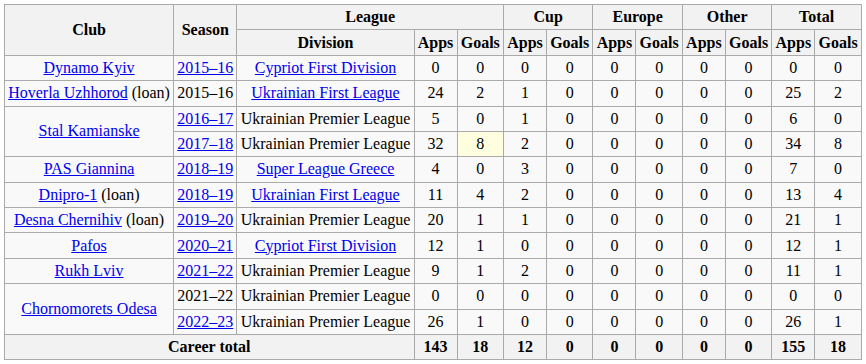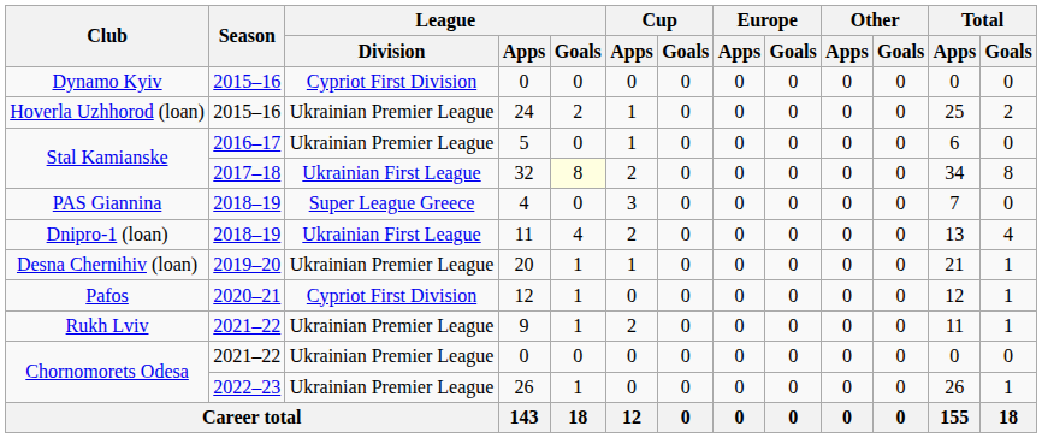 <table class="wikitable" style="text-align:center">
 <tr>
 <th rowspan="2">Club</th>
 <th rowspan="2">Season</th>
 <th colspan="3">League</th>
 <th colspan="2">Cup</th>
 <th colspan="2">Europe</th>
 <th colspan="2">Other</th>
 <th colspan="2">Total</th>
 </tr>
 <tr>
 <th>Division</th>
 <th>Apps</th>
 <th>Goals</th>
 <th>Apps</th>
 <th>Goals</th>
 <th>Apps</th>
 <th>Goals</th>
 <th>Apps</th>
 <th>Goals</th>
 <th>Apps</th>
 <th>Goals</th>
 </tr>
 <tr>
 <td><a href='#'>Dynamo Kyiv</a></td>
 <td><a href='#'>2015–16</a></td>
 <td><a href='#'>Cypriot First Division</a></td>
 <td>0</td>
 <td>0</td>
 <td>0</td>
 <td>0</td>
 <td>0</td>
 <td>0</td>
 <td>0</td>
 <td>0</td>
 <td>0</td>
 <td>0</td>
 </tr>
 <tr>
 <td><a href='#'>Hoverla Uzhhorod</a> (loan)</td>
 <td>2015–16</td>
-<td><a href='#'>Ukrainian First League</a></td>
+<td>Ukrainian Premier League</td>
 <td>24</td>
 <td>2</td>
 <td>1</td>
 <td>0</td>
 <td>0</td>
 <td>0</td>
 <td>0</td>
 <td>0</td>
 <td>25</td>
 <td>2</td>
 </tr>
 <tr>
 <td rowspan="2"><a href='#'>Stal Kamianske</a></td>
 <td><a href='#'>2016–17</a></td>
 <td>Ukrainian Premier League</td>
 <td>5</td>
 <td>0</td>
 <td>1</td>
 <td>0</td>
 <td>0</td>
 <td>0</td>
 <td>0</td>
 <td>0</td>
 <td>6</td>
 <td>0</td>
 </tr>
 <tr>
 <td><a href='#'>2017–18</a></td>
-<td>Ukrainian Premier League</td>
+<td><a href='#'>Ukrainian First League</a></td>
 <td>32</td>
 <td style="background: lightyellow;">8</td>
 <td>2</td>
 <td>0</td>
 <td>0</td>
 <td>0</td>
 <td>0</td>
 <td>0</td>
 <td>34</td>
 <td>8</td>
 </tr>
 <tr>
 <td><a href='#'>PAS Giannina</a></td>
 <td><a href='#'>2018–19</a></td>
 <td><a href='#'>Super League Greece</a></td>
 <td>4</td>
 <td>0</td>
 <td>3</td>
 <td>0</td>
 <td>0</td>
 <td>0</td>
 <td>0</td>
 <td>0</td>
 <td>7</td>
 <td>0</td>
 </tr>
 <tr>
 <td><a href='#'>Dnipro-1</a> (loan)</td>
 <td><a href='#'>2018–19</a></td>
 <td><a href='#'>Ukrainian First League</a></td>
 <td>11</td>
 <td>4</td>
 <td>2</td>
 <td>0</td>
 <td>0</td>
 <td>0</td>
 <td>0</td>
 <td>0</td>
 <td>13</td>
 <td>4</td>
 </tr>
 <tr>
 <td><a href='#'>Desna Chernihiv</a> (loan)</td>
 <td><a href='#'>2019–20</a></td>
 <td>Ukrainian Premier League</td>
 <td>20</td>
 <td>1</td>
 <td>1</td>
 <td>0</td>
 <td>0</td>
 <td>0</td>
 <td>0</td>
 <td>0</td>
 <td>21</td>
 <td>1</td>
 </tr>
 <tr>
 <td><a href='#'>Pafos</a></td>
 <td><a href='#'>2020–21</a></td>
 <td><a href='#'>Cypriot First Division</a></td>
 <td>12</td>
 <td>1</td>
 <td>0</td>
 <td>0</td>
 <td>0</td>
 <td>0</td>
 <td>0</td>
 <td>0</td>
 <td>12</td>
 <td>1</td>
 </tr>
 <tr>
 <td><a href='#'>Rukh Lviv</a></td>
 <td><a href='#'>2021–22</a></td>
 <td>Ukrainian Premier League</td>
 <td>9</td>
 <td>1</td>
 <td>2</td>
 <td>0</td>
 <td>0</td>
 <td>0</td>
 <td>0</td>
 <td>0</td>
 <td>11</td>
 <td>1</td>
 </tr>
 <tr>
 <td rowspan="2"><a href='#'>Chornomorets Odesa</a></td>
 <td>2021–22</td>
 <td>Ukrainian Premier League</td>
 <td>0</td>
 <td>0</td>
 <td>0</td>
 <td>0</td>
 <td>0</td>
 <td>0</td>
 <td>0</td>
 <td>0</td>
 <td>0</td>
 <td>0</td>
 </tr>
 <tr>
 <td><a href='#'>2022–23</a></td>
 <td>Ukrainian Premier League</td>
 <td>26</td>
 <td>1</td>
 <td>0</td>
 <td>0</td>
 <td>0</td>
 <td>0</td>
 <td>0</td>
 <td>0</td>
 <td>26</td>
 <td>1</td>
 </tr>
 <tr>
 <th colspan="3">Career total</th>
 <th>143</th>
 <th>18</th>
 <th>12</th>
 <th>0</th>
 <th>0</th>
 <th>0</th>
 <th>0</th>
 <th>0</th>
 <th>155</th>
 <th>18</th>
 </tr>
 </table>
